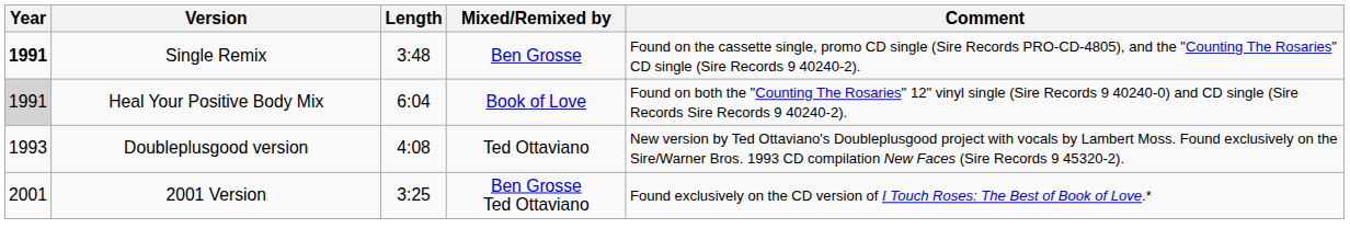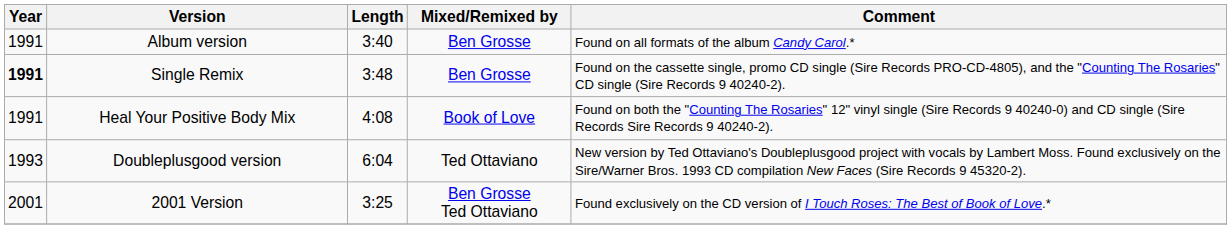 <table class="wikitable">
 <tr>
 <th>Year</th>
 <th style="width:300px;">Version</th>
 <th>Length</th>
 <th style="width:160px;">Mixed/Remixed by</th>
 <th>Comment</th>
 </tr>
 <tr>
+<td align=center>1991</td>
+<td align=center>Album version</td>
+<td align=center>3:40</td>
+<td align=center><a href='#'>Ben Grosse</a></td>
+<td><small>Found on all formats of the album <em><a href='#'>Candy Carol</a></em>.*</small></td>
+</tr>
+<tr>
 <td align=center><strong>1991</strong></td>
 <td align=center>Single Remix</td>
 <td align=center>3:48</td>
 <td align=center><a href='#'>Ben Grosse</a></td>
 <td><small>Found on the cassette single, promo CD single (Sire Records PRO-CD-4805), and the "<a href='#'>Counting The Rosaries</a>" CD single (Sire Records 9 40240-2).</small></td>
 </tr>
 <tr>
-<td align=center style="background: lightgrey;">1991</td>
+<td align=center>1991</td>
 <td align=center>Heal Your Positive Body Mix</td>
-<td align=center>6:04</td>
+<td align=center>4:08</td>
 <td align=center><a href='#'>Book of Love</a></td>
 <td><small>Found on both the "<a href='#'>Counting The Rosaries</a>" 12" vinyl single (Sire Records 9 40240-0) and CD single (Sire Records Sire Records 9 40240-2).</small></td>
 </tr>
 <tr>
 <td align=center>1993</td>
 <td align=center>Doubleplusgood version</td>
-<td align=center>4:08</td>
+<td align=center>6:04</td>
 <td align=center>Ted Ottaviano</td>
 <td><small>New version by Ted Ottaviano's Doubleplusgood project with vocals by Lambert Moss. Found exclusively on the Sire/Warner Bros. 1993 CD compilation <em>New Faces</em> (Sire Records 9 45320-2).</small></td>
 </tr>
 <tr>
 <td align=center>2001</td>
 <td align=center>2001 Version</td>
 <td align=center>3:25</td>
 <td align=center><a href='#'>Ben Grosse</a><br>Ted Ottaviano</td>
 <td><small>Found exclusively on the CD version of <em><a href='#'>I Touch Roses: The Best of Book of Love</a></em>.*</small></td>
 </tr>
 <tr>
 </tr>
 </table>
